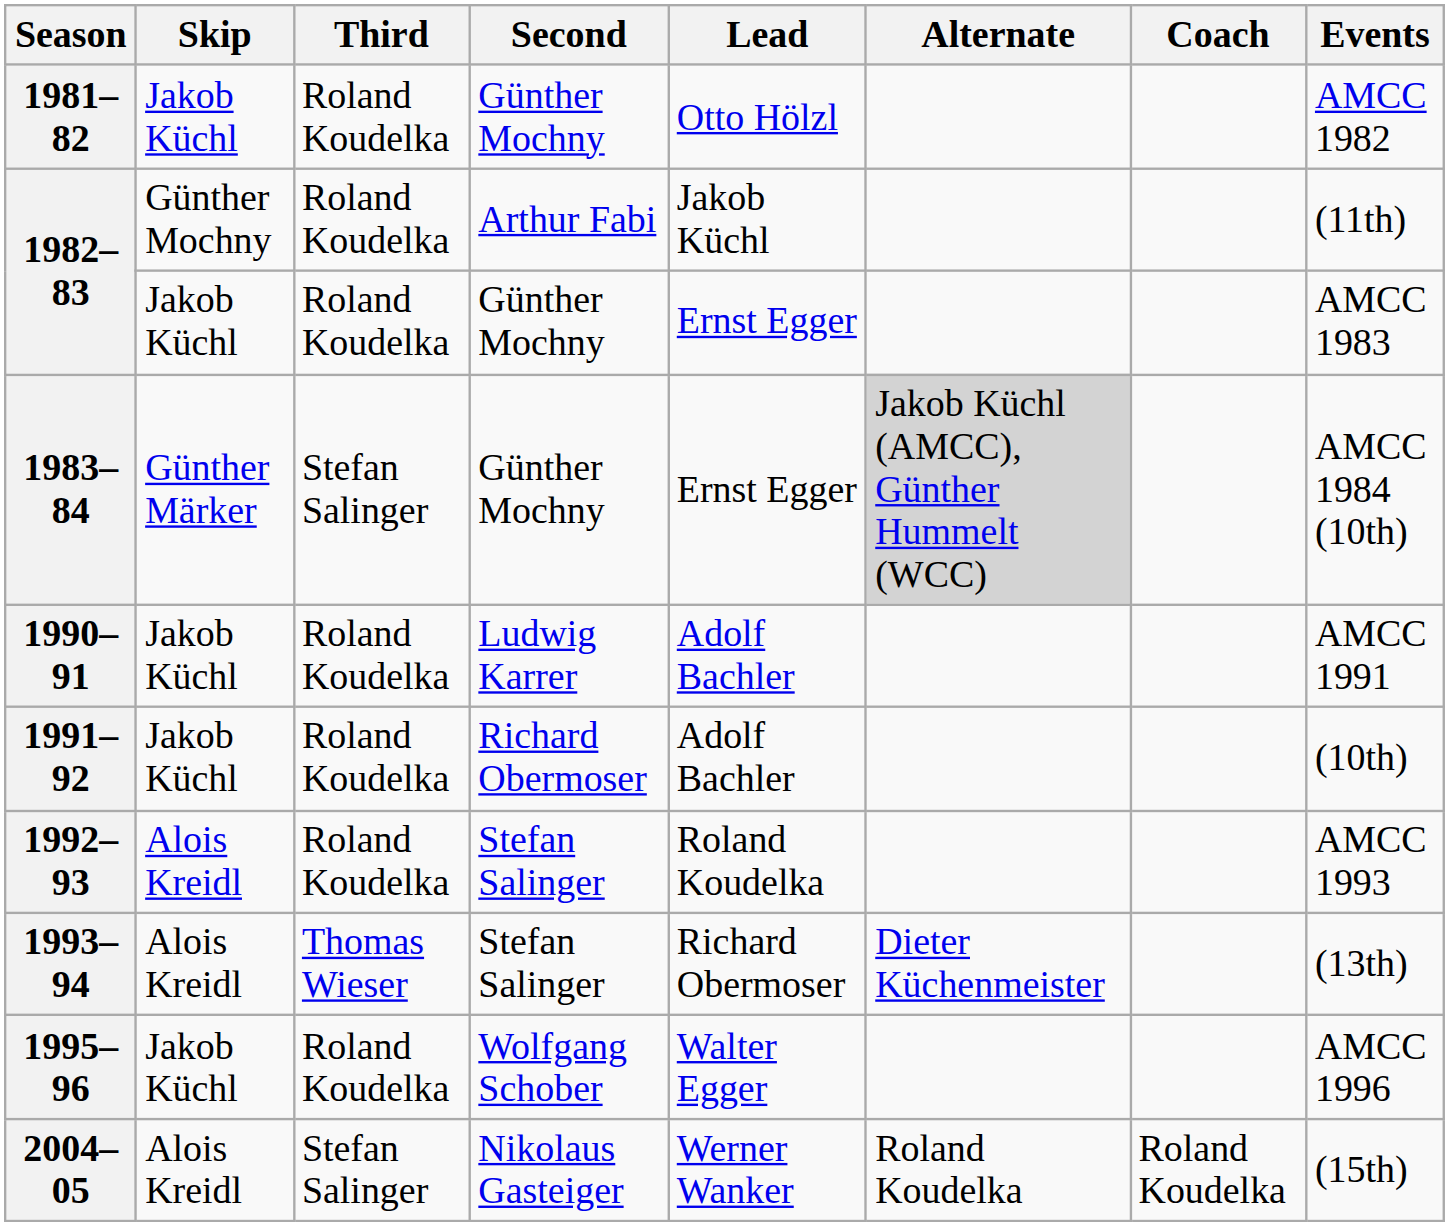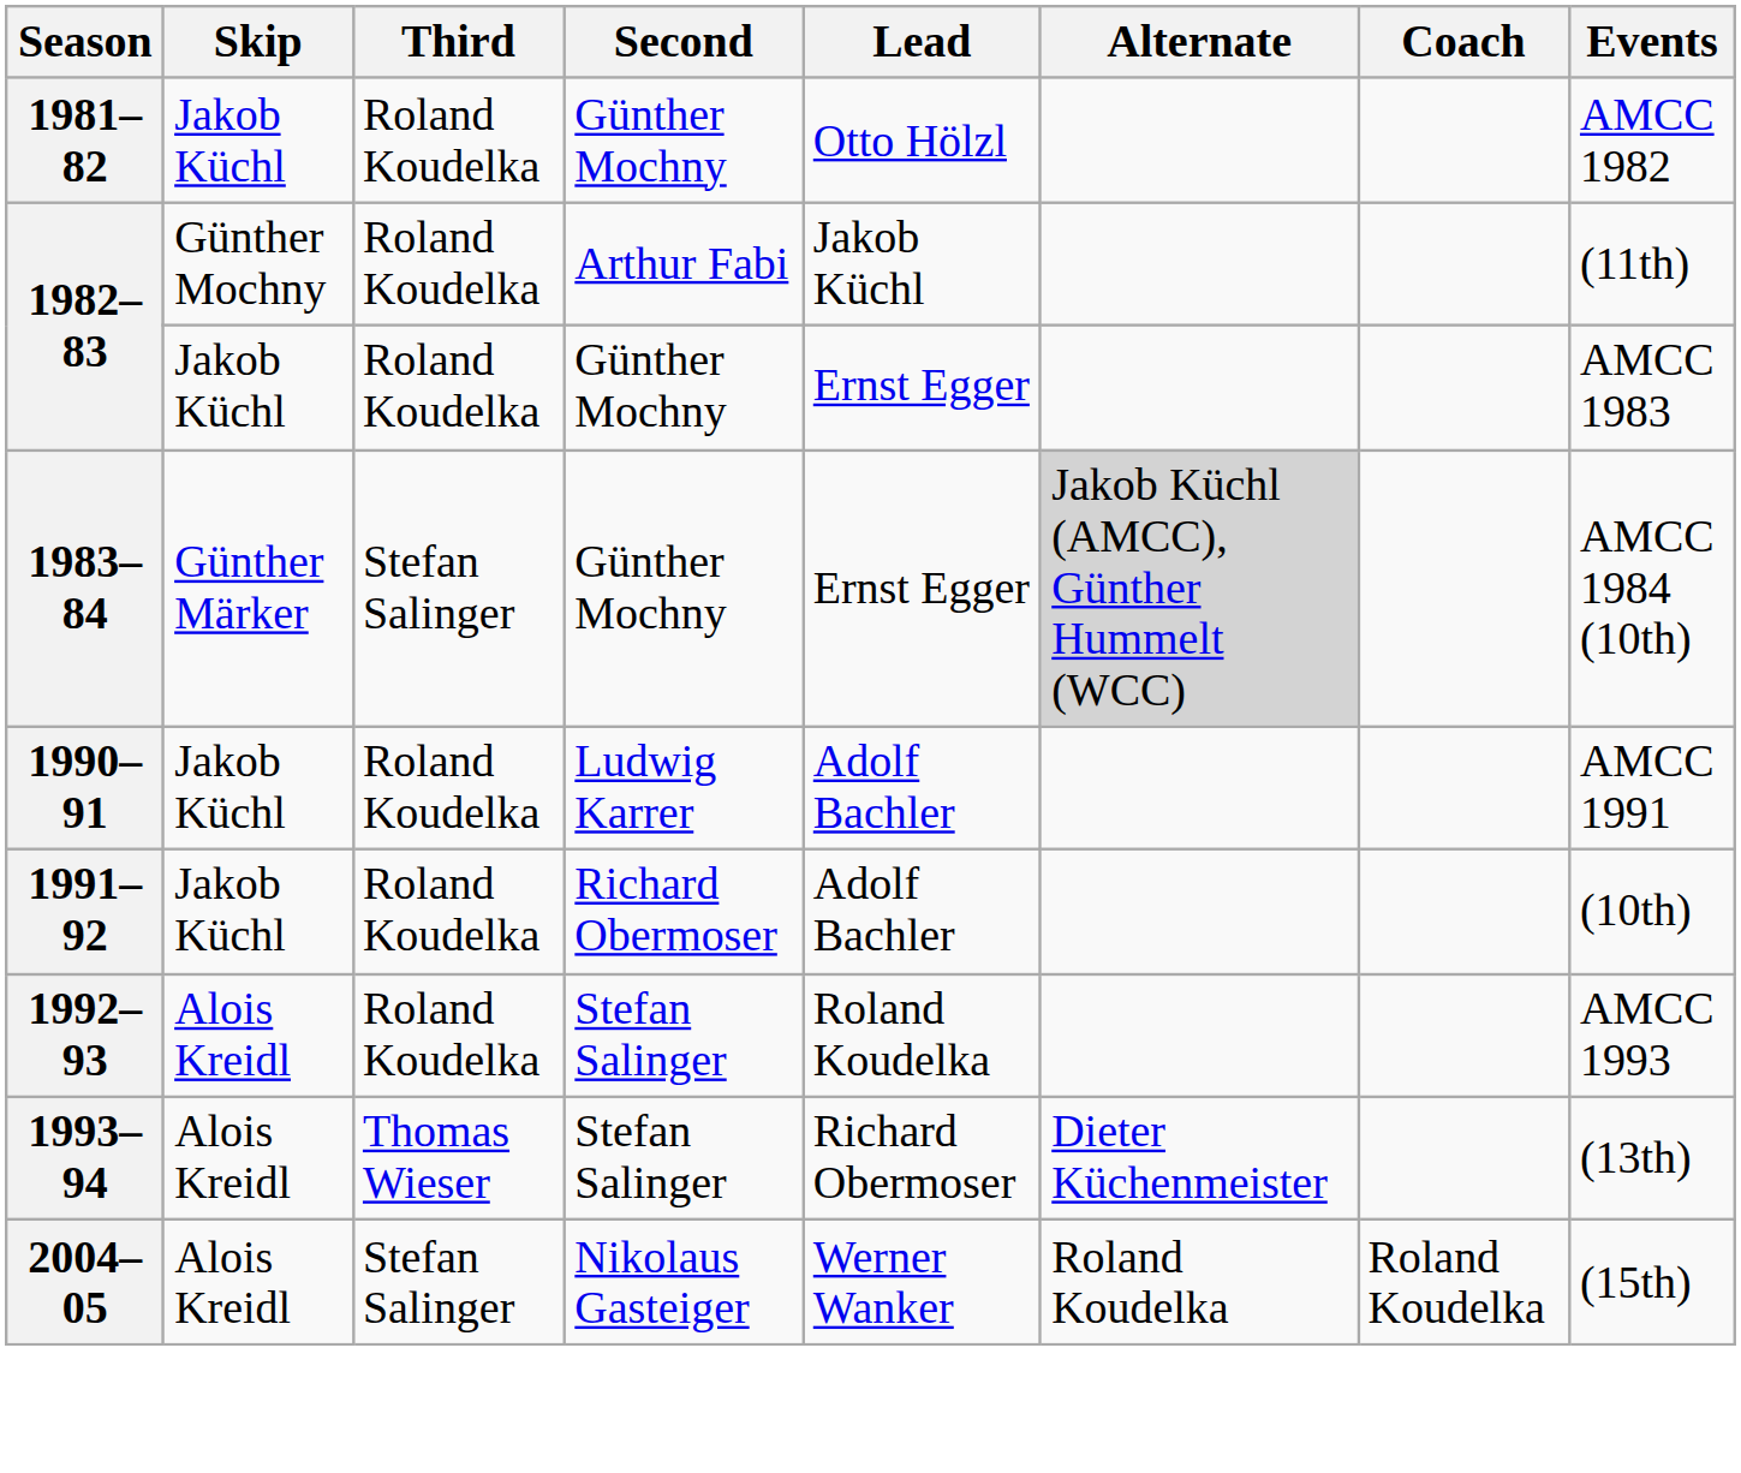 <table class="wikitable">
 <tr>
 <th scope="col">Season</th>
 <th scope="col">Skip</th>
 <th scope="col">Third</th>
 <th scope="col">Second</th>
 <th scope="col">Lead</th>
 <th scope="col">Alternate</th>
 <th scope="col">Coach</th>
 <th scope="col">Events</th>
 </tr>
 <tr>
 <th scope="row">1981–82</th>
 <td><a href='#'>Jakob Küchl</a></td>
 <td>Roland Koudelka</td>
 <td><a href='#'>Günther Mochny</a></td>
 <td><a href='#'>Otto Hölzl</a></td>
 <td></td>
 <td></td>
 <td><a href='#'>AMCC</a> 1982 </td>
 </tr>
 <tr>
 <th scope="row" rowspan="2">1982–83</th>
 <td>Günther Mochny</td>
 <td>Roland Koudelka</td>
 <td><a href='#'>Arthur Fabi</a></td>
 <td>Jakob Küchl</td>
 <td></td>
 <td></td>
 <td> (11th)</td>
 </tr>
 <tr>
 <td>Jakob Küchl</td>
 <td>Roland Koudelka</td>
 <td>Günther Mochny</td>
 <td><a href='#'>Ernst Egger</a></td>
 <td></td>
 <td></td>
 <td>AMCC 1983 </td>
 </tr>
 <tr>
 <th scope="row">1983–84</th>
 <td><a href='#'>Günther Märker</a></td>
 <td>Stefan Salinger</td>
 <td>Günther Mochny</td>
 <td>Ernst Egger</td>
 <td style="background: lightgrey;">Jakob Küchl (AMCC),<br><a href='#'>Günther Hummelt</a> (WCC)</td>
 <td></td>
 <td>AMCC 1984 <br> (10th)</td>
 </tr>
 <tr>
 <th scope="row">1990–91</th>
 <td>Jakob Küchl</td>
 <td>Roland Koudelka</td>
 <td><a href='#'>Ludwig Karrer</a></td>
 <td><a href='#'>Adolf Bachler</a></td>
 <td></td>
 <td></td>
 <td>AMCC 1991 </td>
 </tr>
 <tr>
 <th scope="row">1991–92</th>
 <td>Jakob Küchl</td>
 <td>Roland Koudelka</td>
 <td><a href='#'>Richard Obermoser</a></td>
 <td>Adolf Bachler</td>
 <td></td>
 <td></td>
 <td> (10th)</td>
 </tr>
 <tr>
 <th scope="row">1992–93</th>
 <td><a href='#'>Alois Kreidl</a></td>
 <td>Roland Koudelka</td>
 <td><a href='#'>Stefan Salinger</a></td>
 <td>Roland Koudelka</td>
 <td></td>
 <td></td>
 <td>AMCC 1993 </td>
 </tr>
 <tr>
 <th scope="row">1993–94</th>
 <td>Alois Kreidl</td>
 <td><a href='#'>Thomas Wieser</a></td>
 <td>Stefan Salinger</td>
 <td>Richard Obermoser</td>
 <td><a href='#'>Dieter Küchenmeister</a></td>
 <td></td>
 <td> (13th)</td>
 </tr>
 <tr>
-<th scope="row">1995–96</th>
-<td>Jakob Küchl</td>
-<td>Roland Koudelka</td>
-<td><a href='#'>Wolfgang Schober</a></td>
-<td><a href='#'>Walter Egger</a></td>
-<td></td>
-<td></td>
-<td>AMCC 1996 </td>
-</tr>
-<tr>
 <th scope="row">2004–05</th>
 <td>Alois Kreidl</td>
 <td>Stefan Salinger</td>
 <td><a href='#'>Nikolaus Gasteiger</a></td>
 <td><a href='#'>Werner Wanker</a></td>
 <td>Roland Koudelka</td>
 <td>Roland Koudelka</td>
 <td> (15th)</td>
 </tr>
 </table>
